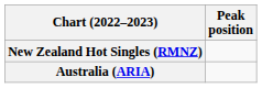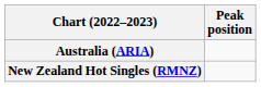 <table class="wikitable sortable plainrowheaders">
 <tr>
 <th>Chart (2022–2023)</th>
 <th>Peak<br>position</th>
 </tr>
 <tr>
+<th scope="row">Australia (<a href='#'>ARIA</a>)</th>
+<td></td>
+</tr>
+<tr>
 <th scope="row">New Zealand Hot Singles (<a href='#'>RMNZ</a>)</th>
 <td></td>
 </tr>
-<tr>
-<th scope="row">Australia (<a href='#'>ARIA</a>)</th>
-<td></td>
-</tr>
 </table>
